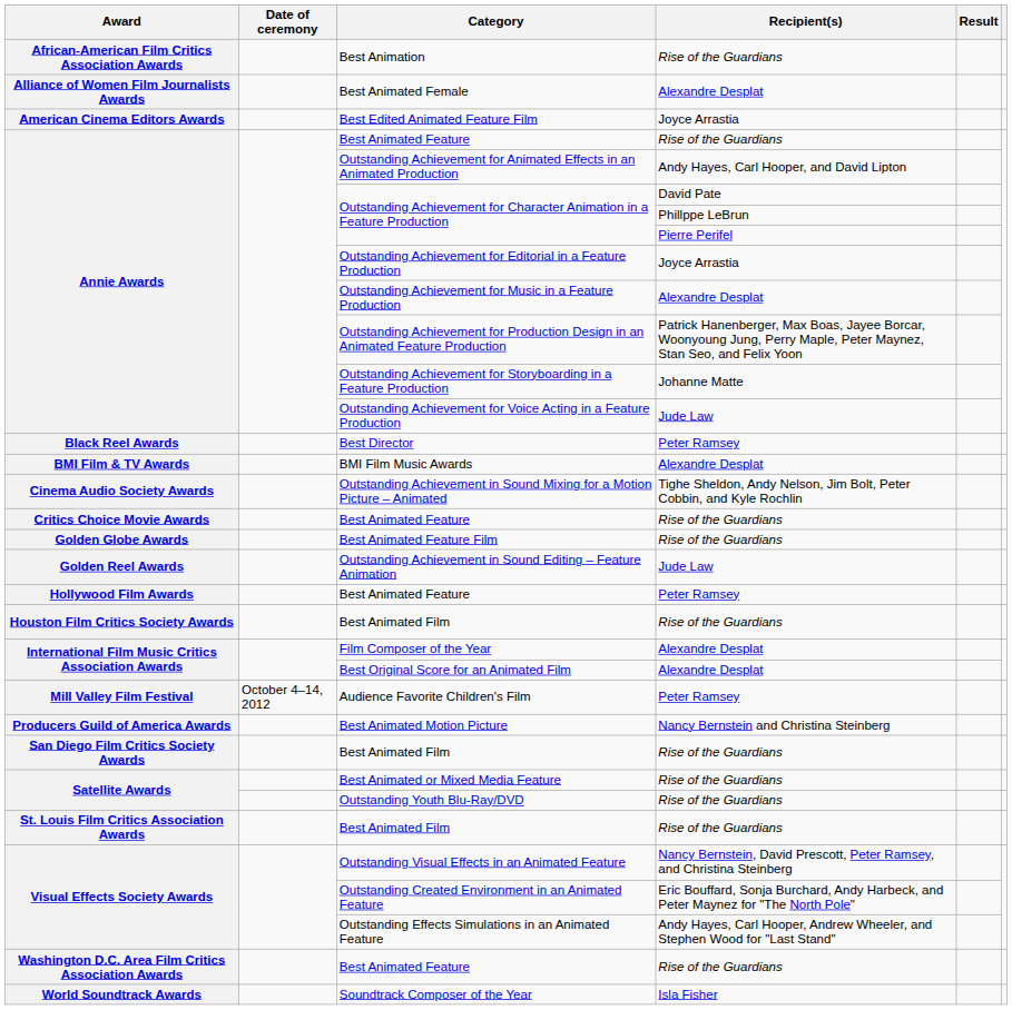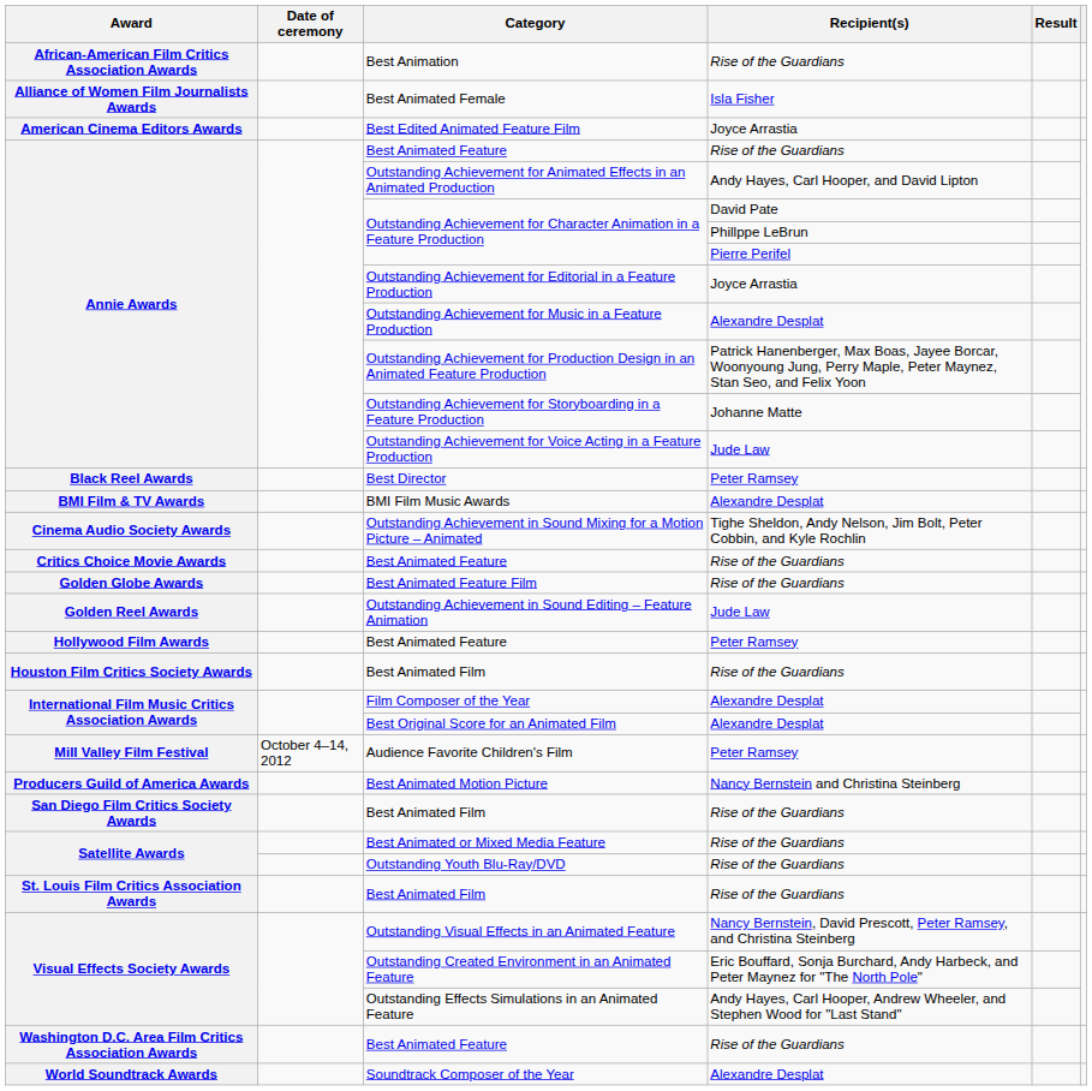 <table class="wikitable sortable plainrowheaders" style="width: 99%;">
 <tr>
 <th scope="col">Award</th>
 <th scope="col">Date of ceremony</th>
 <th scope="col">Category</th>
 <th scope="col" style="width:30%;">Recipient(s)</th>
 <th scope="col">Result</th>
 <th scope="col" class="unsortable"></th>
 </tr>
 <tr>
 <th scope="row"><a href='#'>African-American Film Critics Association Awards</a></th>
 <td><a href='#'></a></td>
 <td>Best Animation</td>
 <td><em>Rise of the Guardians</em></td>
 <td></td>
 <td style="text-align:center;"></td>
 </tr>
 <tr>
 <th scope="row"><a href='#'>Alliance of Women Film Journalists Awards</a></th>
 <td></td>
 <td>Best Animated Female</td>
-<td data-sort-value="Desplat, Alexandre"><a href='#'>Alexandre Desplat</a></td>
+<td data-sort-value="Fisher, Isla"><a href='#'>Isla Fisher</a></td>
 <td></td>
 <td style="text-align:center;"><br></td>
 </tr>
 <tr>
 <th scope="row"><a href='#'>American Cinema Editors Awards</a></th>
 <td><a href='#'></a></td>
 <td><a href='#'>Best Edited Animated Feature Film</a></td>
 <td data-sort-value="Arrastia, Joyce">Joyce Arrastia</td>
 <td></td>
 <td style="text-align:center;"><br></td>
 </tr>
 <tr>
 <th scope="rowgroup" rowspan="10"><a href='#'>Annie Awards</a></th>
 <td rowspan="10"><a href='#'></a></td>
 <td><a href='#'>Best Animated Feature</a></td>
 <td><em>Rise of the Guardians</em></td>
 <td></td>
 <td rowspan="10" style="text-align:center;"></td>
 </tr>
 <tr>
 <td><a href='#'>Outstanding Achievement for Animated Effects in an Animated Production</a></td>
 <td data-sort-value="Hayes, Andy; Hooper, Carl; and Lipton, David">Andy Hayes, Carl Hooper, and David Lipton</td>
 <td></td>
 </tr>
 <tr>
 <td rowspan="3"><a href='#'>Outstanding Achievement for Character Animation in a Feature Production</a></td>
 <td data-sort-value="Pate, David">David Pate</td>
 <td></td>
 </tr>
 <tr>
 <td data-sort-value="LeBrun, Phillppe">Phillppe LeBrun</td>
 <td></td>
 </tr>
 <tr>
 <td data-sort-value="Perifel, Perifel"><a href='#'>Pierre Perifel</a></td>
 <td></td>
 </tr>
 <tr>
 <td><a href='#'>Outstanding Achievement for Editorial in a Feature Production</a></td>
 <td data-sort-value="Arrastia, Joyce">Joyce Arrastia</td>
 <td></td>
 </tr>
 <tr>
 <td><a href='#'>Outstanding Achievement for Music in a Feature Production</a></td>
 <td data-sort-value="Desplat, Alexandre"><a href='#'>Alexandre Desplat</a></td>
 <td></td>
 </tr>
 <tr>
 <td><a href='#'>Outstanding Achievement for Production Design in an Animated Feature Production</a></td>
 <td data-sort-value="Hanenberger, Patrick; Boas, Max; Borcar, Jayee; Jung, Woonyoung; Maple, Perry; Maynez, Peter; Seo, Stan; and Yoon, Felix">Patrick Hanenberger, Max Boas, Jayee Borcar, Woonyoung Jung, Perry Maple, Peter Maynez, Stan Seo, and Felix Yoon</td>
 <td></td>
 </tr>
 <tr>
 <td><a href='#'>Outstanding Achievement for Storyboarding in a Feature Production</a></td>
 <td data-sort-value="Matte, Johanne">Johanne Matte</td>
 <td></td>
 </tr>
 <tr>
 <td><a href='#'>Outstanding Achievement for Voice Acting in a Feature Production</a></td>
 <td data-sort-value="Law, Jude"><a href='#'>Jude Law</a></td>
 <td></td>
 </tr>
 <tr>
 <th scope="row"><a href='#'>Black Reel Awards</a></th>
 <td><a href='#'></a></td>
 <td><a href='#'>Best Director</a></td>
 <td data-sort-value="Ramsey, Peter"><a href='#'>Peter Ramsey</a></td>
 <td></td>
 <td style="text-align:center;"><br></td>
 </tr>
 <tr>
 <th scope="row"><a href='#'>BMI Film & TV Awards</a></th>
 <td></td>
 <td>BMI Film Music Awards</td>
 <td data-sort-value="Desplat, Alexandre"><a href='#'>Alexandre Desplat</a></td>
 <td></td>
 <td style="text-align:center;"></td>
 </tr>
 <tr>
 <th scope="row"><a href='#'>Cinema Audio Society Awards</a></th>
 <td></td>
 <td><a href='#'>Outstanding Achievement in Sound Mixing for a Motion Picture – Animated</a></td>
 <td data-sort-value="Sheldon, Tighe; Nelson, Andy; Bolt, Jim; Cobbin, Peter; and Rochlin, Kyle">Tighe Sheldon, Andy Nelson, Jim Bolt, Peter Cobbin, and Kyle Rochlin</td>
 <td></td>
 <td style="text-align:center;"><br></td>
 </tr>
 <tr>
 <th scope="row"><a href='#'>Critics Choice Movie Awards</a></th>
 <td><a href='#'></a></td>
 <td><a href='#'>Best Animated Feature</a></td>
 <td><em>Rise of the Guardians</em></td>
 <td></td>
 <td style="text-align: center;"><br></td>
 </tr>
 <tr>
 <th scope="row"><a href='#'>Golden Globe Awards</a></th>
 <td><a href='#'></a></td>
 <td><a href='#'>Best Animated Feature Film</a></td>
 <td><em>Rise of the Guardians</em></td>
 <td></td>
 <td style="text-align:center;"><br></td>
 </tr>
 <tr>
 <th scope="row"><a href='#'>Golden Reel Awards</a></th>
 <td></td>
 <td><a href='#'>Outstanding Achievement in Sound Editing – Feature Animation</a></td>
 <td data-sort-value="Law, Jude"><a href='#'>Jude Law</a></td>
 <td></td>
 <td style="text-align:center;"><br></td>
 </tr>
 <tr>
 <th scope="row"><a href='#'>Hollywood Film Awards</a></th>
 <td></td>
 <td>Best Animated Feature</td>
 <td data-sort-value="Ramsey, Peter"><a href='#'>Peter Ramsey</a></td>
 <td></td>
 <td style="text-align:center;"></td>
 </tr>
 <tr>
 <th scope="row"><a href='#'>Houston Film Critics Society Awards</a></th>
 <td><a href='#'></a></td>
 <td>Best Animated Film</td>
 <td><em>Rise of the Guardians</em></td>
 <td></td>
 <td style="text-align:center;"><br><br></td>
 </tr>
 <tr>
 <th scope="rowgroup" rowspan="2"><a href='#'>International Film Music Critics Association Awards</a></th>
 <td rowspan="2"></td>
 <td><a href='#'>Film Composer of the Year</a></td>
 <td data-sort-value="Desplat, Alexandre"><a href='#'>Alexandre Desplat</a></td>
 <td></td>
 <td rowspan="2" style="text-align:center;"><br></td>
 </tr>
 <tr>
 <td><a href='#'>Best Original Score for an Animated Film</a></td>
 <td data-sort-value="Desplat, Alexandre"><a href='#'>Alexandre Desplat</a></td>
 <td></td>
 </tr>
 <tr>
 <th scope="row"><a href='#'>Mill Valley Film Festival</a></th>
 <td>October 4–14, 2012</td>
 <td>Audience Favorite Children's Film</td>
 <td data-sort-value="Ramsey, Peter"><a href='#'>Peter Ramsey</a></td>
 <td></td>
 <td style="text-align:center;"></td>
 </tr>
 <tr>
 <th scope="row"><a href='#'>Producers Guild of America Awards</a></th>
 <td><a href='#'></a></td>
 <td><a href='#'>Best Animated Motion Picture</a></td>
 <td data-sort-value="Bernstein, Nancy and Steinberg, Christina"><a href='#'>Nancy Bernstein</a> and Christina Steinberg</td>
 <td></td>
 <td style="text-align:center;"><br></td>
 </tr>
 <tr>
 <th scope="row"><a href='#'>San Diego Film Critics Society Awards</a></th>
 <td><a href='#'></a></td>
 <td>Best Animated Film</td>
 <td><em>Rise of the Guardians</em></td>
 <td></td>
 <td style="text-align:center;"><br></td>
 </tr>
 <tr>
 <th scope="rowgroup" rowspan="2"><a href='#'>Satellite Awards</a></th>
 <td><a href='#'></a></td>
 <td><a href='#'>Best Animated or Mixed Media Feature</a></td>
 <td><em>Rise of the Guardians</em></td>
 <td></td>
 <td style="text-align:center;"></td>
 </tr>
 <tr>
 <td><a href='#'></a></td>
 <td><a href='#'>Outstanding Youth Blu-Ray/DVD</a></td>
 <td><em>Rise of the Guardians</em></td>
 <td></td>
 <td style="text-align:center;"><br></td>
 </tr>
 <tr>
 <th scope="row"><a href='#'>St. Louis Film Critics Association Awards</a></th>
 <td><a href='#'></a></td>
 <td><a href='#'>Best Animated Film</a></td>
 <td><em>Rise of the Guardians</em></td>
 <td></td>
 <td style="text-align:center;"></td>
 </tr>
 <tr>
 <th scope="rowgroup" rowspan="3"><a href='#'>Visual Effects Society Awards</a></th>
 <td rowspan="3"><a href='#'></a></td>
 <td><a href='#'>Outstanding Visual Effects in an Animated Feature</a></td>
 <td data-sort-value="Bernstein, Nancy; Prescott, David; Ramsey, Peter; and Steinberg, Christina"><a href='#'>Nancy Bernstein</a>, David Prescott, <a href='#'>Peter Ramsey</a>, and Christina Steinberg</td>
 <td></td>
 <td rowspan="3" style="text-align:center;"></td>
 </tr>
 <tr>
 <td><a href='#'>Outstanding Created Environment in an Animated Feature</a></td>
 <td data-sort-value="Bouchard, Eric">Eric Bouffard, Sonja Burchard, Andy Harbeck, and Peter Maynez for "The <a href='#'>North Pole</a>"</td>
 <td></td>
 </tr>
 <tr>
 <td>Outstanding Effects Simulations in an Animated Feature</td>
 <td data-sort-value="Hayes, Andy">Andy Hayes, Carl Hooper, Andrew Wheeler, and Stephen Wood for "Last Stand"</td>
 <td></td>
 </tr>
 <tr>
 <th scope="row"><a href='#'>Washington D.C. Area Film Critics Association Awards</a></th>
 <td><a href='#'></a></td>
 <td><a href='#'>Best Animated Feature</a></td>
 <td><em>Rise of the Guardians</em></td>
 <td></td>
 <td style="text-align:center;"><br></td>
 </tr>
 <tr>
 <th scope="row"><a href='#'>World Soundtrack Awards</a></th>
 <td></td>
 <td><a href='#'>Soundtrack Composer of the Year</a></td>
-<td data-sort-value="Fisher, Isla"><a href='#'>Isla Fisher</a></td>
+<td data-sort-value="Desplat, Alexandre"><a href='#'>Alexandre Desplat</a></td>
 <td></td>
 <td style="text-align:center;"><br></td>
 </tr>
 </table>
